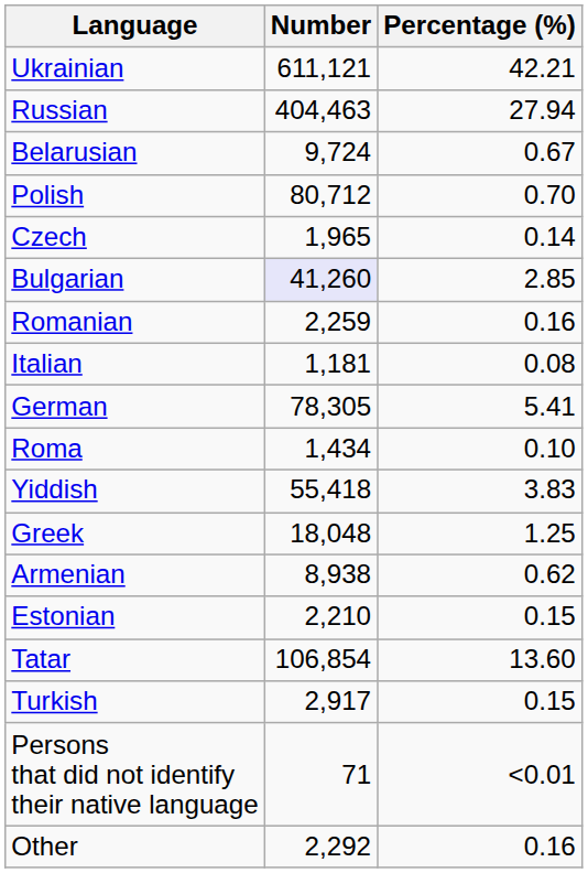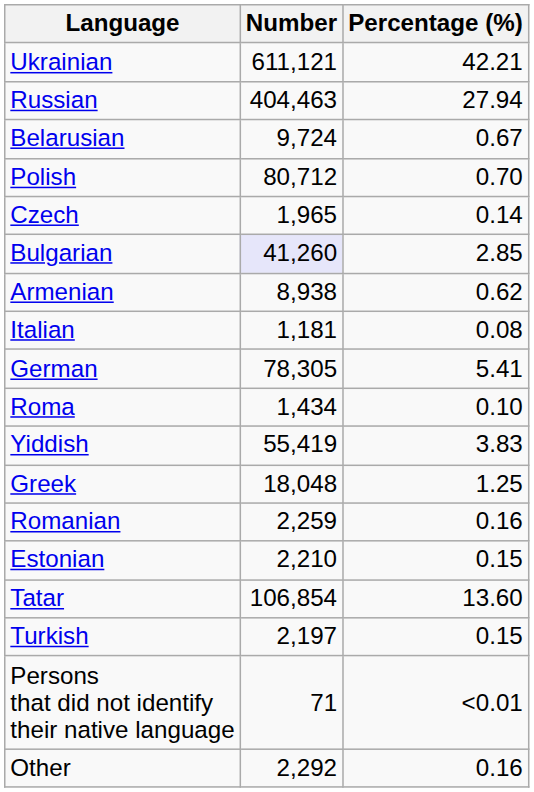 <table align="center" class="wikitable plainlinks sortable">
 <tr>
 <th>Language</th>
 <th>Number</th>
 <th>Percentage (%)</th>
 </tr>
 <tr ---->
 <td><a href='#'>Ukrainian</a></td>
 <td style="text-align: right">611,121</td>
 <td style="text-align: right">42.21</td>
 </tr>
 <tr ---->
 <td><a href='#'>Russian</a></td>
 <td style="text-align: right">404,463</td>
 <td style="text-align: right">27.94</td>
 </tr>
 <tr ---->
 <td><a href='#'>Belarusian</a></td>
 <td style="text-align: right">9,724</td>
 <td style="text-align: right">0.67</td>
 </tr>
 <tr ---->
 <td><a href='#'>Polish</a></td>
 <td style="text-align: right">80,712</td>
 <td style="text-align: right">0.70</td>
 </tr>
 <tr ---->
 <td><a href='#'>Czech</a></td>
 <td style="text-align: right">1,965</td>
 <td style="text-align: right">0.14</td>
 </tr>
 <tr ---->
 <td><a href='#'>Bulgarian</a></td>
 <td style="background: lavender; text-align: right">41,260</td>
 <td style="text-align: right">2.85</td>
 </tr>
 <tr ---->
-<td><a href='#'>Romanian</a></td>
-<td style="text-align: right">2,259</td>
-<td style="text-align: right">0.16</td>
+<td><a href='#'>Armenian</a></td>
+<td style="text-align: right">8,938</td>
+<td style="text-align: right">0.62</td>
 </tr>
 <tr ---->
 <td><a href='#'>Italian</a></td>
 <td style="text-align: right">1,181</td>
 <td style="text-align: right">0.08</td>
 </tr>
 <tr ---->
 <td><a href='#'>German</a></td>
 <td style="text-align: right">78,305</td>
 <td style="text-align: right">5.41</td>
 </tr>
 <tr ---->
 <td><a href='#'>Roma</a></td>
 <td style="text-align: right">1,434</td>
 <td style="text-align: right">0.10</td>
 </tr>
 <tr ---->
 <td><a href='#'>Yiddish</a></td>
-<td style="text-align: right">55,418</td>
+<td style="text-align: right">55,419</td>
 <td style="text-align: right">3.83</td>
 </tr>
 <tr ---->
 <td><a href='#'>Greek</a></td>
 <td style="text-align: right">18,048</td>
 <td style="text-align: right">1.25</td>
 </tr>
 <tr ---->
-<td><a href='#'>Armenian</a></td>
-<td style="text-align: right">8,938</td>
-<td style="text-align: right">0.62</td>
+<td><a href='#'>Romanian</a></td>
+<td style="text-align: right">2,259</td>
+<td style="text-align: right">0.16</td>
 </tr>
 <tr ---->
 <td><a href='#'>Estonian</a></td>
 <td style="text-align: right">2,210</td>
 <td style="text-align: right">0.15</td>
 </tr>
 <tr ---->
 <td><a href='#'>Tatar</a></td>
 <td style="text-align: right">106,854</td>
 <td style="text-align: right">13.60</td>
 </tr>
 <tr ---->
 <td><a href='#'>Turkish</a></td>
-<td style="text-align: right">2,917</td>
+<td style="text-align: right">2,197</td>
 <td style="text-align: right">0.15</td>
 </tr>
 <tr ---->
 <td>Persons<br>that did not identify<br> their native language</td>
 <td style="text-align: right">71</td>
 <td style="text-align: right"><0.01</td>
 </tr>
 <tr ---->
 <td>Other</td>
 <td style="text-align: right">2,292</td>
 <td style="text-align: right">0.16</td>
 </tr>
 </table>
